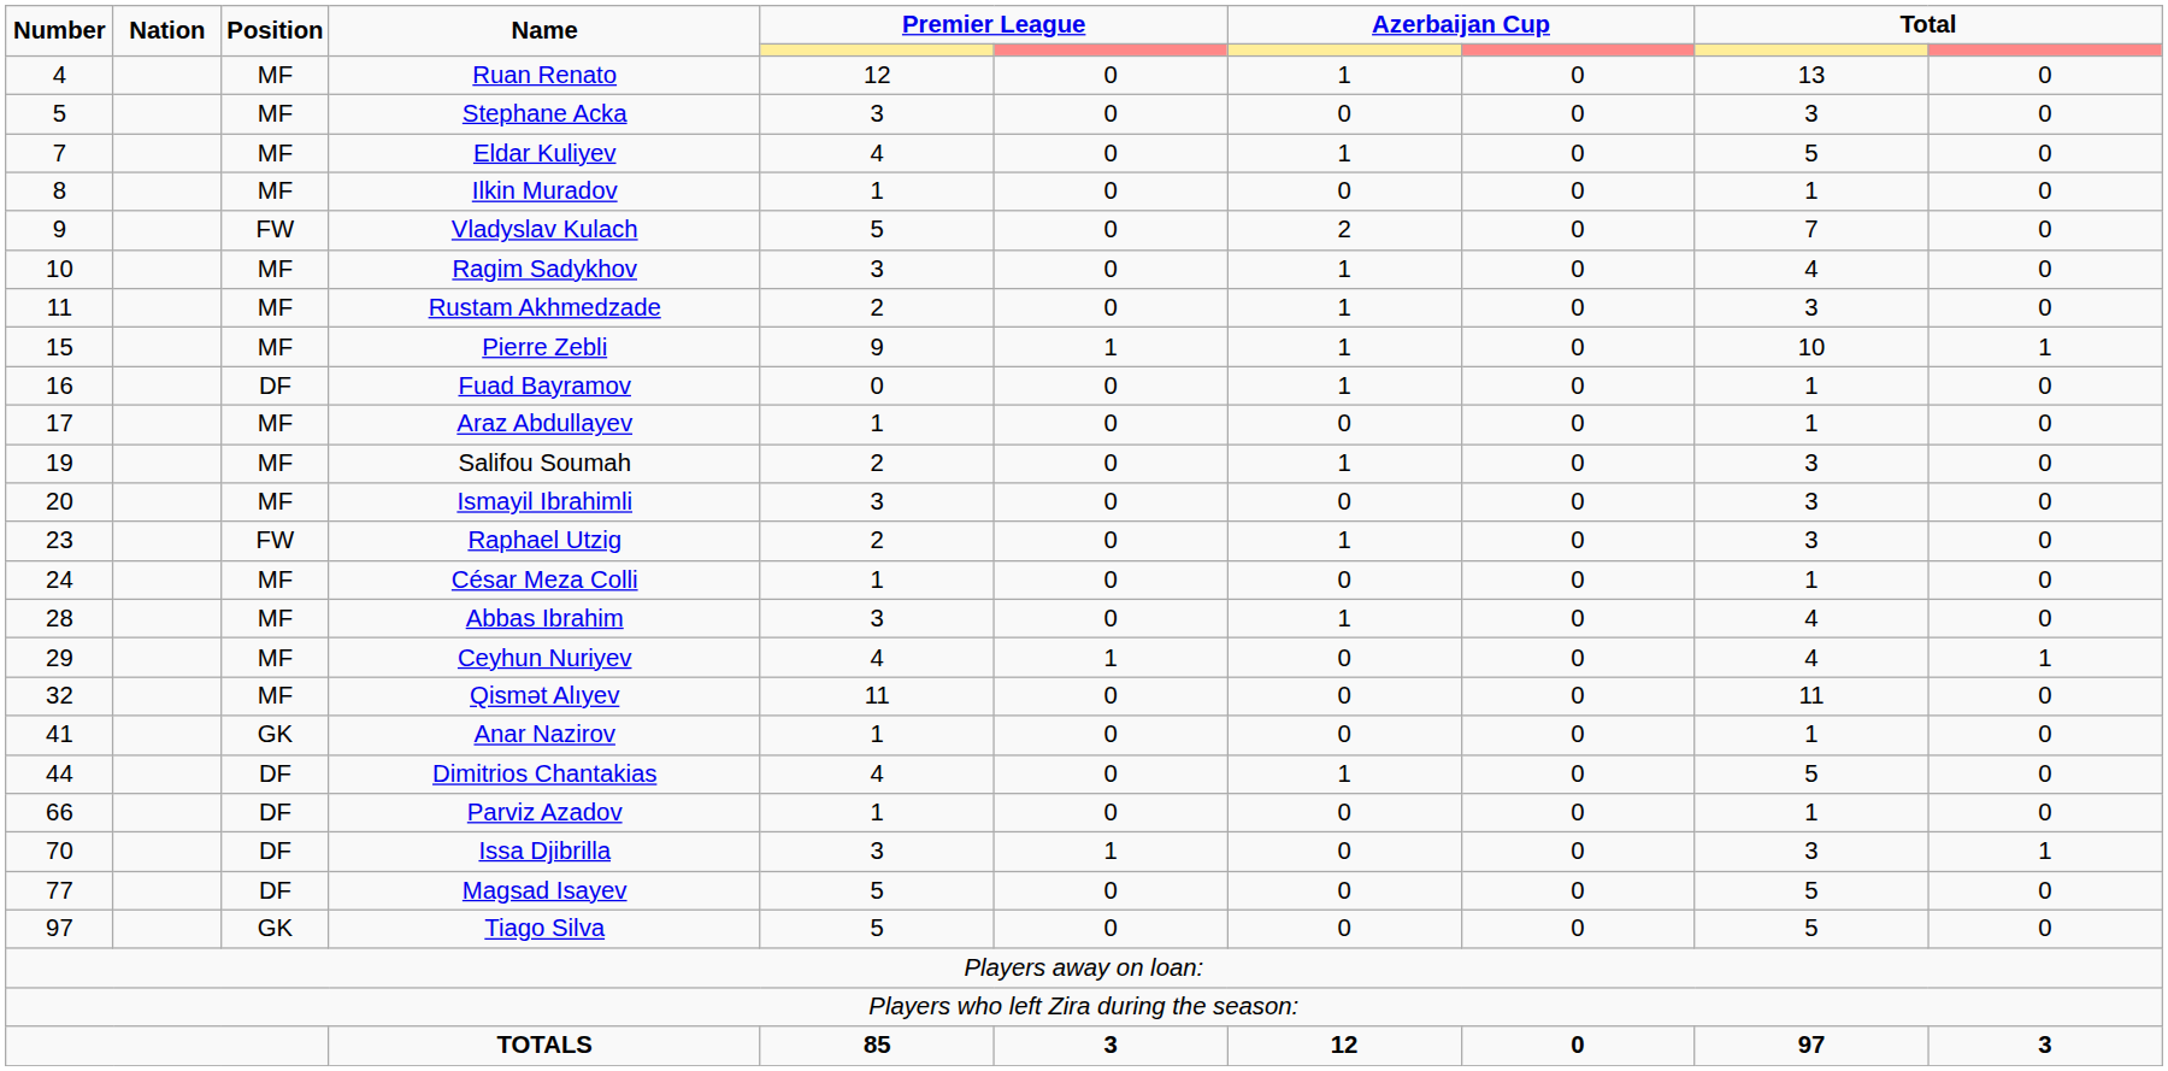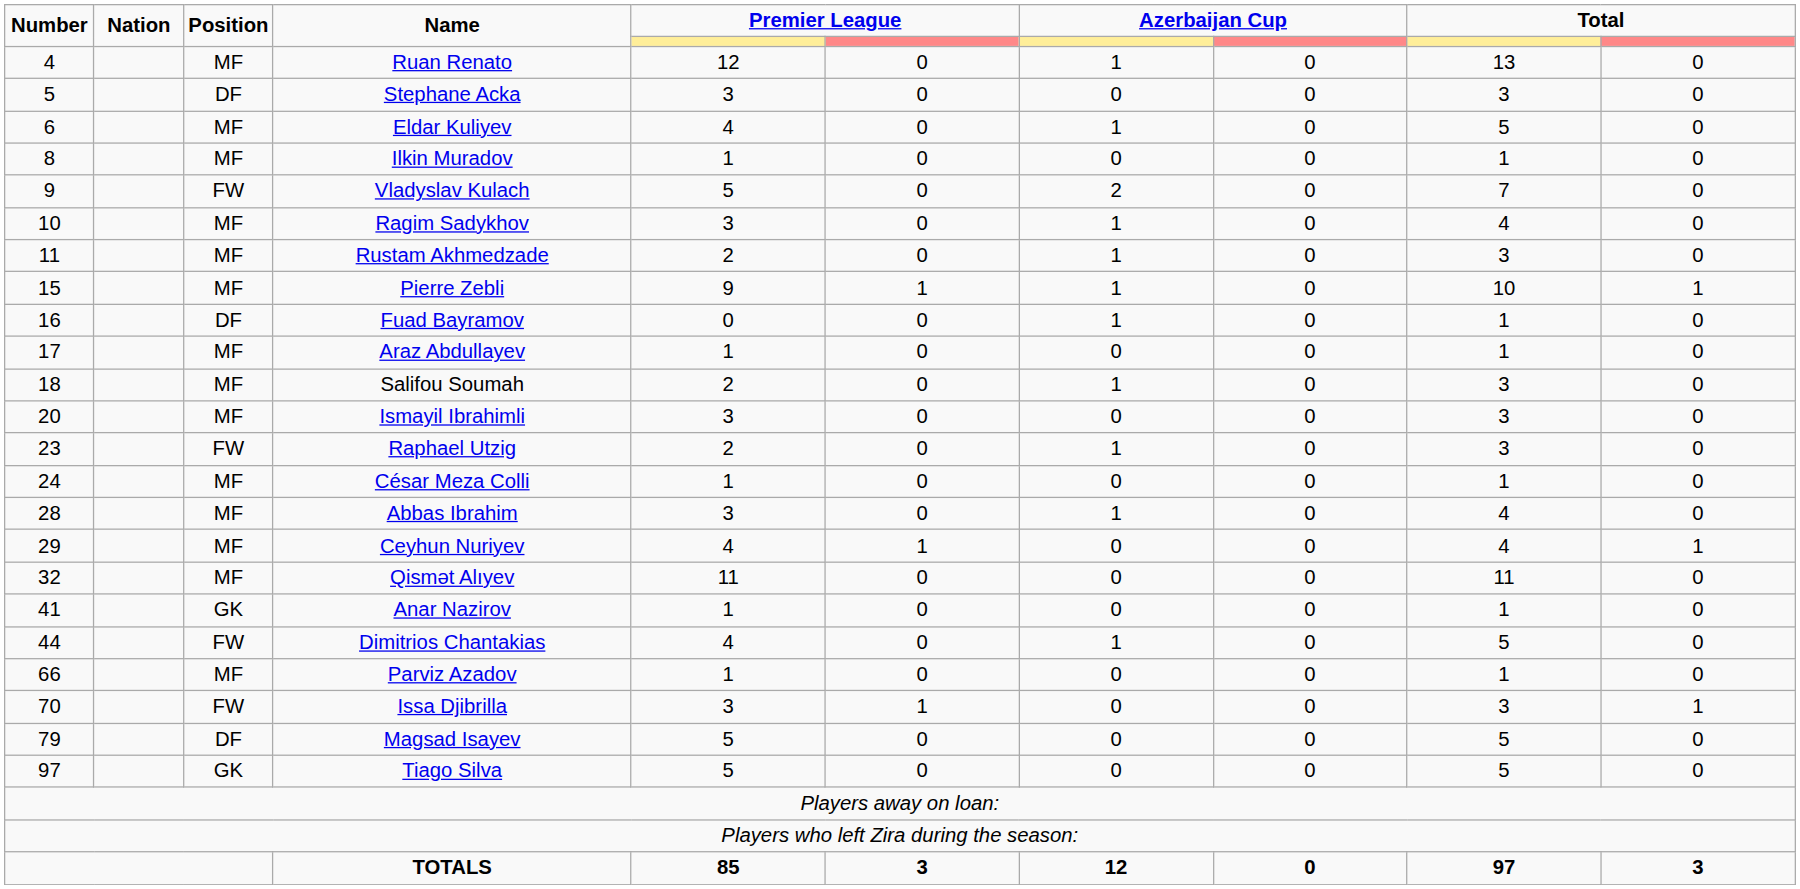 <table class="wikitable" style="text-align:center;">
 <tr>
 <td rowspan="2"  style="width:5%; text-align:center;"><strong>Number</strong></td>
 <td rowspan="2"  style="width:5%; text-align:center;"><strong>Nation</strong></td>
 <td rowspan="2"  style="width:5%; text-align:center;"><strong>Position</strong></td>
 <td rowspan="2"  style="width:20%; text-align:center;"><strong>Name</strong></td>
 <td colspan="2" style="text-align:center;"><strong><a href='#'>Premier League</a></strong></td>
 <td colspan="2" style="text-align:center;"><strong><a href='#'>Azerbaijan Cup</a></strong></td>
 <td colspan="2" style="text-align:center;"><strong>Total</strong></td>
 </tr>
 <tr>
 <th style="width:60px; background:#fe9;"></th>
 <th style="width:60px; background:#ff8888;"></th>
 <th style="width:60px; background:#fe9;"></th>
 <th style="width:60px; background:#ff8888;"></th>
 <th style="width:60px; background:#fe9;"></th>
 <th style="width:60px; background:#ff8888;"></th>
 </tr>
 <tr>
 <td>4</td>
 <td></td>
 <td>MF</td>
 <td><a href='#'>Ruan Renato</a></td>
 <td>12</td>
 <td>0</td>
 <td>1</td>
 <td>0</td>
 <td>13</td>
 <td>0</td>
 </tr>
 <tr>
 <td>5</td>
 <td></td>
-<td>MF</td>
+<td>DF</td>
 <td><a href='#'>Stephane Acka</a></td>
 <td>3</td>
 <td>0</td>
 <td>0</td>
 <td>0</td>
 <td>3</td>
 <td>0</td>
 </tr>
 <tr>
-<td>7</td>
+<td>6</td>
 <td></td>
 <td>MF</td>
 <td><a href='#'>Eldar Kuliyev</a></td>
 <td>4</td>
 <td>0</td>
 <td>1</td>
 <td>0</td>
 <td>5</td>
 <td>0</td>
 </tr>
 <tr>
 <td>8</td>
 <td></td>
 <td>MF</td>
 <td><a href='#'>Ilkin Muradov</a></td>
 <td>1</td>
 <td>0</td>
 <td>0</td>
 <td>0</td>
 <td>1</td>
 <td>0</td>
 </tr>
 <tr>
 <td>9</td>
 <td></td>
 <td>FW</td>
 <td><a href='#'>Vladyslav Kulach</a></td>
 <td>5</td>
 <td>0</td>
 <td>2</td>
 <td>0</td>
 <td>7</td>
 <td>0</td>
 </tr>
 <tr>
 <td>10</td>
 <td></td>
 <td>MF</td>
 <td><a href='#'>Ragim Sadykhov</a></td>
 <td>3</td>
 <td>0</td>
 <td>1</td>
 <td>0</td>
 <td>4</td>
 <td>0</td>
 </tr>
 <tr>
 <td>11</td>
 <td></td>
 <td>MF</td>
 <td><a href='#'>Rustam Akhmedzade</a></td>
 <td>2</td>
 <td>0</td>
 <td>1</td>
 <td>0</td>
 <td>3</td>
 <td>0</td>
 </tr>
 <tr>
 <td>15</td>
 <td></td>
 <td>MF</td>
 <td><a href='#'>Pierre Zebli</a></td>
 <td>9</td>
 <td>1</td>
 <td>1</td>
 <td>0</td>
 <td>10</td>
 <td>1</td>
 </tr>
 <tr>
 <td>16</td>
 <td></td>
 <td>DF</td>
 <td><a href='#'>Fuad Bayramov</a></td>
 <td>0</td>
 <td>0</td>
 <td>1</td>
 <td>0</td>
 <td>1</td>
 <td>0</td>
 </tr>
 <tr>
 <td>17</td>
 <td></td>
 <td>MF</td>
 <td><a href='#'>Araz Abdullayev</a></td>
 <td>1</td>
 <td>0</td>
 <td>0</td>
 <td>0</td>
 <td>1</td>
 <td>0</td>
 </tr>
 <tr>
-<td>19</td>
+<td>18</td>
 <td></td>
 <td>MF</td>
 <td>Salifou Soumah</td>
 <td>2</td>
 <td>0</td>
 <td>1</td>
 <td>0</td>
 <td>3</td>
 <td>0</td>
 </tr>
 <tr>
 <td>20</td>
 <td></td>
 <td>MF</td>
 <td><a href='#'>Ismayil Ibrahimli</a></td>
 <td>3</td>
 <td>0</td>
 <td>0</td>
 <td>0</td>
 <td>3</td>
 <td>0</td>
 </tr>
 <tr>
 <td>23</td>
 <td></td>
 <td>FW</td>
 <td><a href='#'>Raphael Utzig</a></td>
 <td>2</td>
 <td>0</td>
 <td>1</td>
 <td>0</td>
 <td>3</td>
 <td>0</td>
 </tr>
 <tr>
 <td>24</td>
 <td></td>
 <td>MF</td>
 <td><a href='#'>César Meza Colli</a></td>
 <td>1</td>
 <td>0</td>
 <td>0</td>
 <td>0</td>
 <td>1</td>
 <td>0</td>
 </tr>
 <tr>
 <td>28</td>
 <td></td>
 <td>MF</td>
 <td><a href='#'>Abbas Ibrahim</a></td>
 <td>3</td>
 <td>0</td>
 <td>1</td>
 <td>0</td>
 <td>4</td>
 <td>0</td>
 </tr>
 <tr>
 <td>29</td>
 <td></td>
 <td>MF</td>
 <td><a href='#'>Ceyhun Nuriyev</a></td>
 <td>4</td>
 <td>1</td>
 <td>0</td>
 <td>0</td>
 <td>4</td>
 <td>1</td>
 </tr>
 <tr>
 <td>32</td>
 <td></td>
 <td>MF</td>
 <td><a href='#'>Qismət Alıyev</a></td>
 <td>11</td>
 <td>0</td>
 <td>0</td>
 <td>0</td>
 <td>11</td>
 <td>0</td>
 </tr>
 <tr>
 <td>41</td>
 <td></td>
 <td>GK</td>
 <td><a href='#'>Anar Nazirov</a></td>
 <td>1</td>
 <td>0</td>
 <td>0</td>
 <td>0</td>
 <td>1</td>
 <td>0</td>
 </tr>
 <tr>
 <td>44</td>
 <td></td>
-<td>DF</td>
+<td>FW</td>
 <td><a href='#'>Dimitrios Chantakias</a></td>
 <td>4</td>
 <td>0</td>
 <td>1</td>
 <td>0</td>
 <td>5</td>
 <td>0</td>
 </tr>
 <tr>
 <td>66</td>
 <td></td>
-<td>DF</td>
+<td>MF</td>
 <td><a href='#'>Parviz Azadov</a></td>
 <td>1</td>
 <td>0</td>
 <td>0</td>
 <td>0</td>
 <td>1</td>
 <td>0</td>
 </tr>
 <tr>
 <td>70</td>
 <td></td>
-<td>DF</td>
+<td>FW</td>
 <td><a href='#'>Issa Djibrilla</a></td>
 <td>3</td>
 <td>1</td>
 <td>0</td>
 <td>0</td>
 <td>3</td>
 <td>1</td>
 </tr>
 <tr>
-<td>77</td>
+<td>79</td>
 <td></td>
 <td>DF</td>
 <td><a href='#'>Magsad Isayev</a></td>
 <td>5</td>
 <td>0</td>
 <td>0</td>
 <td>0</td>
 <td>5</td>
 <td>0</td>
 </tr>
 <tr>
 <td>97</td>
 <td></td>
 <td>GK</td>
 <td><a href='#'>Tiago Silva</a></td>
 <td>5</td>
 <td>0</td>
 <td>0</td>
 <td>0</td>
 <td>5</td>
 <td>0</td>
 </tr>
 <tr>
 <td colspan="14"><em>Players away on loan:</em></td>
 </tr>
 <tr>
 <td colspan="14"><em>Players who left Zira during the season:</em></td>
 </tr>
 <tr>
 <td colspan="3"></td>
 <td><strong>TOTALS</strong></td>
 <td><strong>85</strong></td>
 <td><strong>3</strong></td>
 <td><strong>12</strong></td>
 <td><strong>0</strong></td>
 <td><strong>97</strong></td>
 <td><strong>3</strong></td>
 </tr>
 </table>
